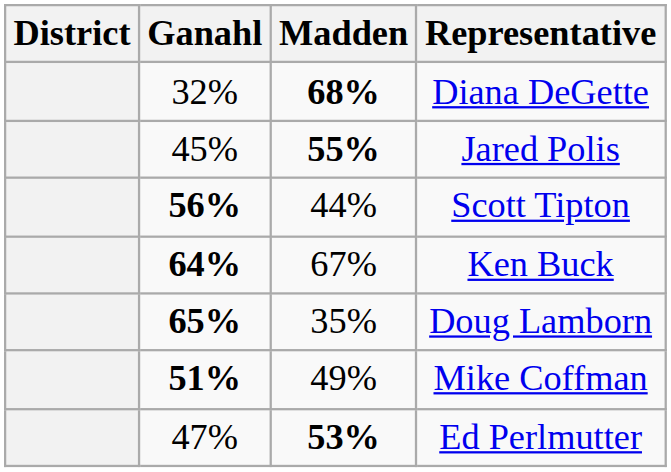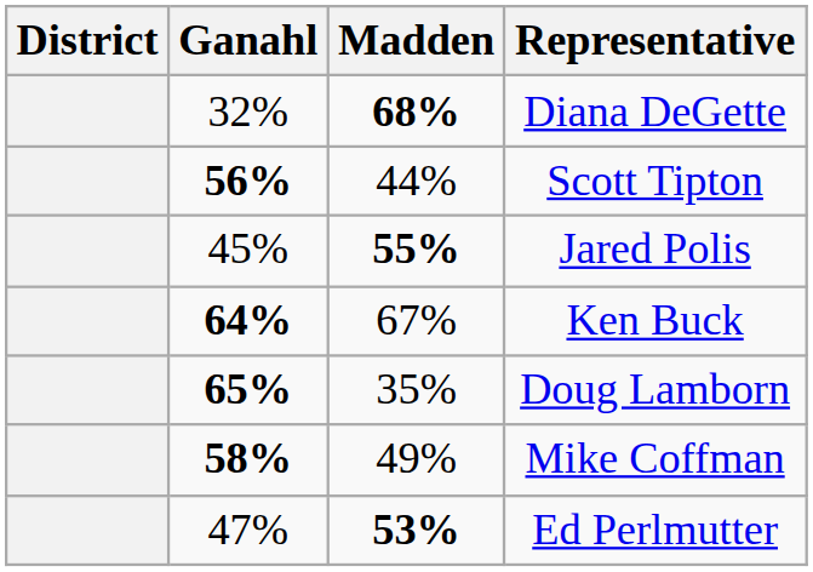 <table class="wikitable sortable">
 <tr>
 <th>District</th>
 <th>Ganahl</th>
 <th>Madden</th>
 <th>Representative</th>
 </tr>
 <tr align=center>
 <th></th>
 <td>32%</td>
 <td><strong>68%</strong></td>
 <td><a href='#'>Diana DeGette</a></td>
 </tr>
 <tr align=center>
 <th></th>
+<td><strong>56%</strong></td>
+<td>44%</td>
+<td><a href='#'>Scott Tipton</a></td>
+</tr>
+<tr align=center>
+<th></th>
 <td>45%</td>
 <td><strong>55%</strong></td>
 <td><a href='#'>Jared Polis</a></td>
-</tr>
-<tr align=center>
-<th></th>
-<td><strong>56%</strong></td>
-<td>44%</td>
-<td><a href='#'>Scott Tipton</a></td>
 </tr>
 <tr align=center>
 <th></th>
 <td><strong>64%</strong></td>
 <td>67%</td>
 <td><a href='#'>Ken Buck</a></td>
 </tr>
 <tr align=center>
 <th></th>
 <td><strong>65%</strong></td>
 <td>35%</td>
 <td><a href='#'>Doug Lamborn</a></td>
 </tr>
 <tr align=center>
 <th></th>
-<td><strong>51%</strong></td>
+<td><strong>58%</strong></td>
 <td>49%</td>
 <td><a href='#'>Mike Coffman</a></td>
 </tr>
 <tr align=center>
 <th></th>
 <td>47%</td>
 <td><strong>53%</strong></td>
 <td><a href='#'>Ed Perlmutter</a></td>
 </tr>
 </table>
